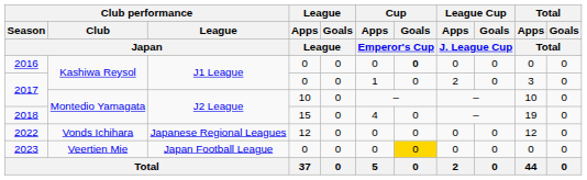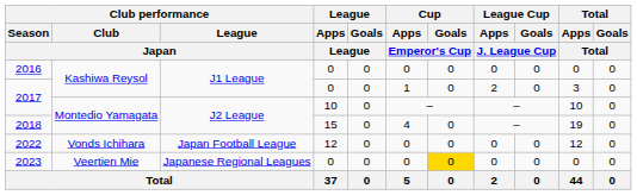 <table class="wikitable" style="text-align:center;">
 <tr>
 <th colspan=3>Club performance</th>
 <th colspan=2>League</th>
 <th colspan=2>Cup</th>
 <th colspan=2>League Cup</th>
 <th colspan=2>Total</th>
 </tr>
 <tr>
 <th>Season</th>
 <th>Club</th>
 <th>League</th>
 <th>Apps</th>
 <th>Goals</th>
 <th>Apps</th>
 <th>Goals</th>
 <th>Apps</th>
 <th>Goals</th>
 <th>Apps</th>
 <th>Goals</th>
 </tr>
 <tr>
 <th colspan=3>Japan</th>
 <th colspan=2>League</th>
 <th colspan=2><a href='#'>Emperor's Cup</a></th>
 <th colspan=2><a href='#'>J. League Cup</a></th>
 <th colspan=2>Total</th>
 </tr>
 <tr>
 <td><a href='#'>2016</a></td>
 <td rowspan="2"><a href='#'>Kashiwa Reysol</a></td>
 <td rowspan="2"><a href='#'>J1 League</a></td>
 <td>0</td>
 <td>0</td>
 <td>0</td>
-<td><strong>0</strong></td>
+<td>0</td>
 <td>0</td>
 <td>0</td>
 <td>0</td>
 <td>0</td>
 </tr>
 <tr>
 <td rowspan="2"><a href='#'>2017</a></td>
 <td>0</td>
 <td>0</td>
 <td>1</td>
 <td>0</td>
 <td>2</td>
 <td>0</td>
 <td>3</td>
 <td>0</td>
 </tr>
 <tr>
 <td rowspan="2"><a href='#'>Montedio Yamagata</a></td>
 <td rowspan="2"><a href='#'>J2 League</a></td>
 <td>10</td>
 <td>0</td>
 <td colspan="2">–</td>
 <td colspan="2">–</td>
 <td>10</td>
 <td>0</td>
 </tr>
 <tr>
 <td><a href='#'>2018</a></td>
 <td>15</td>
 <td>0</td>
 <td>4</td>
 <td>0</td>
 <td colspan="2">–</td>
 <td>19</td>
 <td>0</td>
 </tr>
 <tr>
 <td><a href='#'>2022</a></td>
 <td><a href='#'>Vonds Ichihara</a></td>
-<td><a href='#'>Japanese Regional Leagues</a></td>
+<td><a href='#'>Japan Football League</a></td>
 <td>12</td>
 <td>0</td>
 <td>0</td>
 <td>0</td>
 <td>0</td>
 <td>0</td>
 <td>12</td>
 <td>0</td>
 </tr>
 <tr>
 <td><a href='#'>2023</a></td>
 <td><a href='#'>Veertien Mie</a></td>
-<td><a href='#'>Japan Football League</a></td>
+<td><a href='#'>Japanese Regional Leagues</a></td>
 <td>0</td>
 <td>0</td>
 <td>0</td>
 <td style="background: gold;">0</td>
 <td>0</td>
 <td>0</td>
 <td>0</td>
 <td>0</td>
 </tr>
 <tr>
 <th colspan=3>Total</th>
 <th>37</th>
 <th>0</th>
 <th>5</th>
 <th>0</th>
 <th>2</th>
 <th>0</th>
 <th>44</th>
 <th>0</th>
 </tr>
 </table>
